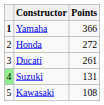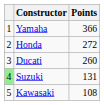 <table class="wikitable" style="font-size: 95%;">
 <tr>
 <th></th>
 <th>Constructor</th>
 <th>Points</th>
 </tr>
 <tr>
-<td align=center><strong>1</strong></td>
+<td align=center>1</td>
 <td> <a href='#'>Yamaha</a></td>
 <td align=right>366</td>
 </tr>
 <tr>
 <td align=center>2</td>
 <td> <a href='#'>Honda</a></td>
 <td align=right>272</td>
 </tr>
 <tr>
 <td align=center>3</td>
 <td> <a href='#'>Ducati</a></td>
-<td align=right>261</td>
+<td align=right>260</td>
 </tr>
 <tr>
 <td align=center style="background: lightgreen;">4</td>
 <td> <a href='#'>Suzuki</a></td>
 <td align=right>131</td>
 </tr>
 <tr>
 <td align=center>5</td>
 <td> <a href='#'>Kawasaki</a></td>
 <td align=right>108</td>
 </tr>
 </table>
